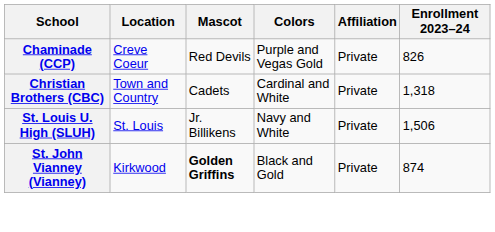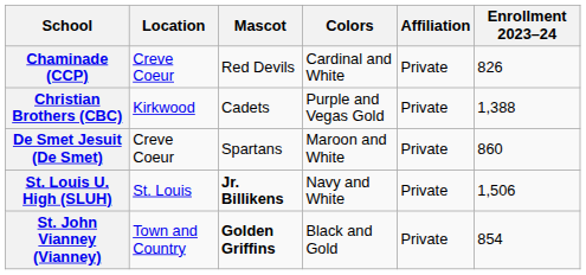 <table class="wikitable plainrowheaders">
 <tr>
 <th scope="col">School</th>
 <th scope="col">Location</th>
 <th scope="col">Mascot</th>
 <th scope="col">Colors</th>
 <th scope="col">Affiliation</th>
 <th scope="col">Enrollment 2023–24</th>
 </tr>
 <tr>
 <th scope="row"><a href='#'>Chaminade (CCP)</a></th>
 <td><a href='#'>Creve Coeur</a></td>
 <td>Red Devils</td>
-<td>Purple and Vegas Gold<br> </td>
+<td>Cardinal and White<br> </td>
 <td>Private</td>
 <td>826</td>
 </tr>
 <tr>
 <th scope="row"><a href='#'>Christian Brothers (CBC)</a></th>
-<td><a href='#'>Town and Country</a></td>
+<td><a href='#'>Kirkwood</a></td>
 <td>Cadets</td>
-<td>Cardinal and White<br> </td>
+<td>Purple and Vegas Gold<br> </td>
 <td>Private</td>
-<td>1,318</td>
+<td>1,388</td>
+</tr>
+<tr>
+<th scope="row"><a href='#'>De Smet Jesuit (De Smet)</a></th>
+<td>Creve Coeur</td>
+<td>Spartans</td>
+<td>Maroon and White<br> </td>
+<td>Private</td>
+<td>860</td>
 </tr>
 <tr>
 <th scope="row"><a href='#'>St. Louis U. High (SLUH)</a></th>
 <td><a href='#'>St. Louis</a></td>
-<td>Jr. Billikens</td>
+<td><strong>Jr. Billikens</strong></td>
 <td>Navy and White<br> </td>
 <td>Private</td>
 <td>1,506</td>
 </tr>
 <tr>
 <th scope="row"><a href='#'>St. John Vianney (Vianney)</a></th>
-<td><a href='#'>Kirkwood</a></td>
+<td><a href='#'>Town and Country</a></td>
 <td><strong>Golden Griffins</strong></td>
 <td>Black and Gold<br> </td>
 <td>Private</td>
-<td>874</td>
+<td>854</td>
 </tr>
 </table>
